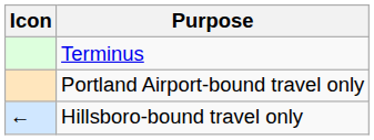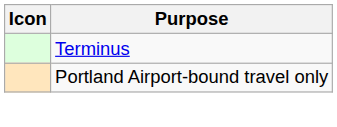 <table class="wikitable">
 <tr>
 <th scope="col">Icon</th>
 <th scope="col">Purpose</th>
 </tr>
 <tr>
 <td scope="row" style="background-color:#ddffdd"></td>
 <td><a href='#'>Terminus</a></td>
 </tr>
 <tr>
 <td scope="row" style="background-color:#FFE6BD"></td>
 <td>Portland Airport-bound travel only</td>
 </tr>
-<tr>
-<td scope="row" style="background-color:#D0E7FF">←</td>
-<td>Hillsboro-bound travel only</td>
-</tr>
 </table>
